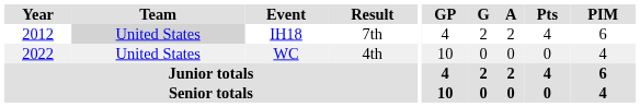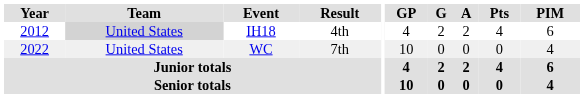 <table border="0" cellpadding="1" cellspacing="0" ID="Table3" style="text-align:center; width:40em">
 <tr ALIGN="center" bgcolor="#e0e0e0">
 <th>Year</th>
 <th>Team</th>
 <th>Event</th>
 <th>Result</th>
 <th rowspan="99" bgcolor="#ffffff"></th>
 <th>GP</th>
 <th>G</th>
 <th>A</th>
 <th>Pts</th>
 <th>PIM</th>
 </tr>
 <tr>
 <td><a href='#'>2012</a></td>
 <td style="background: lightgrey;"><a href='#'>United States</a></td>
 <td><a href='#'>IH18</a></td>
-<td>7th</td>
+<td>4th</td>
 <td>4</td>
 <td>2</td>
 <td>2</td>
 <td>4</td>
 <td>6</td>
 </tr>
 <tr bgcolor="#f0f0f0">
 <td><a href='#'>2022</a></td>
 <td><a href='#'>United States</a></td>
 <td><a href='#'>WC</a></td>
-<td>4th</td>
+<td>7th</td>
 <td>10</td>
 <td>0</td>
 <td>0</td>
 <td>0</td>
 <td>4</td>
 </tr>
 <tr bgcolor="#e0e0e0">
 <th colspan="4">Junior totals</th>
 <th>4</th>
 <th>2</th>
 <th>2</th>
 <th>4</th>
 <th>6</th>
 </tr>
 <tr bgcolor="#e0e0e0">
 <th colspan="4">Senior totals</th>
 <th>10</th>
 <th>0</th>
 <th>0</th>
 <th>0</th>
 <th>4</th>
 </tr>
 </table>
